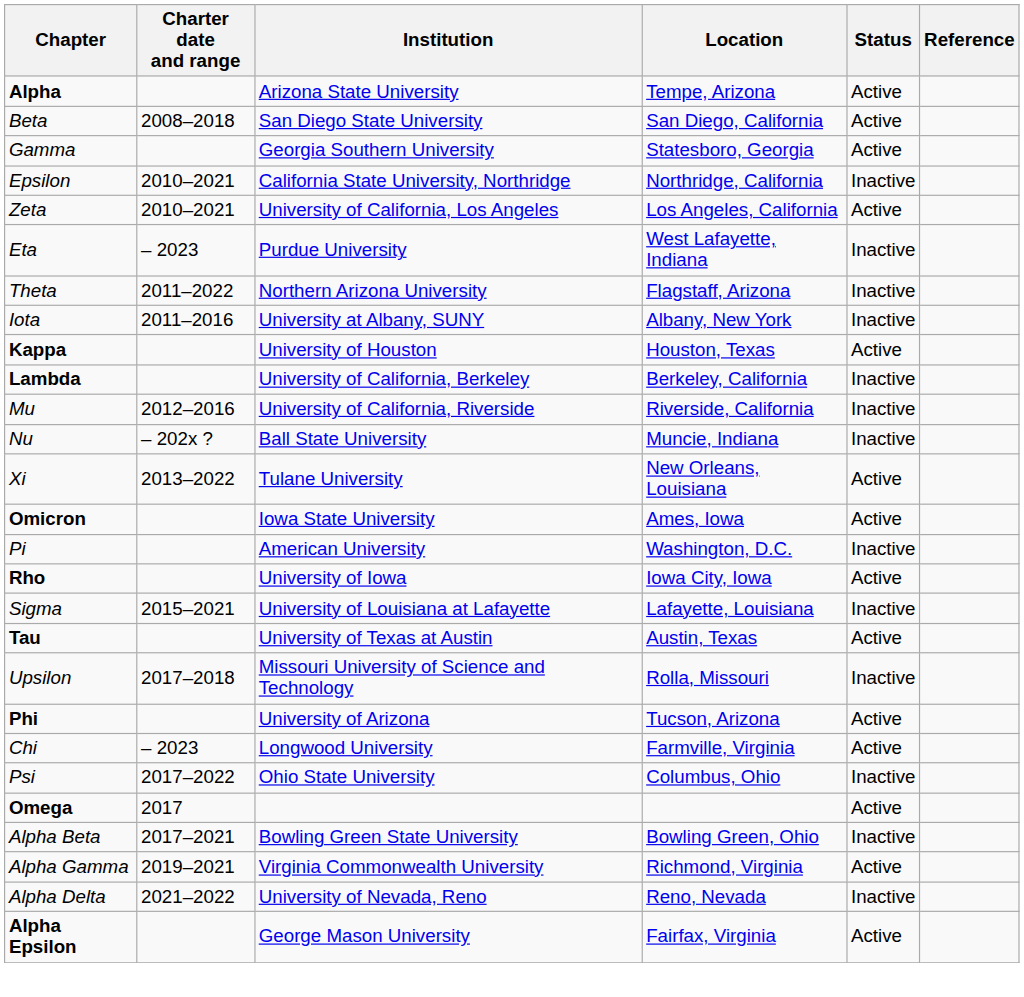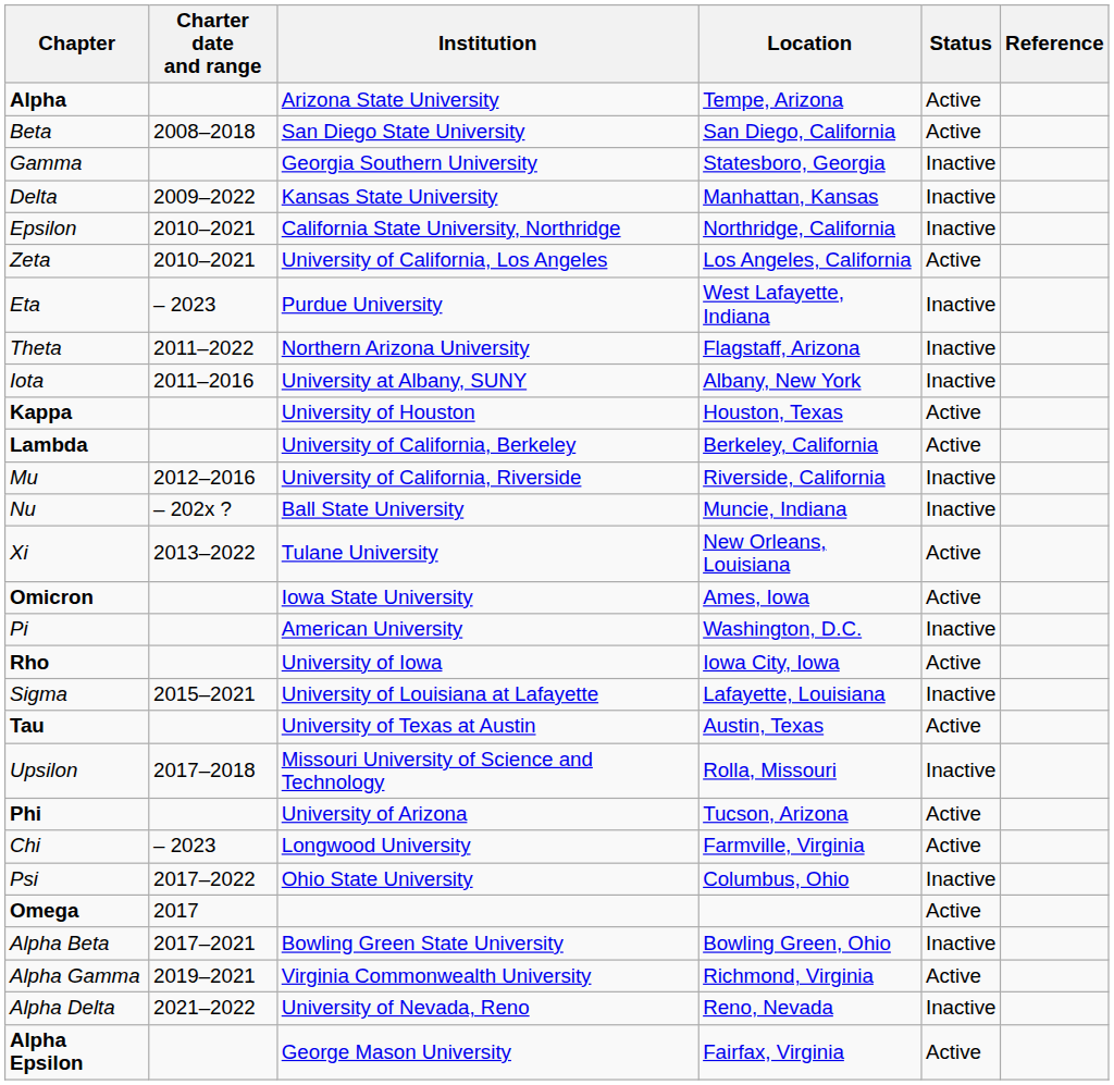 <table class="wikitable sortable">
 <tr>
 <th>Chapter</th>
 <th>Charter date<br>and range</th>
 <th>Institution</th>
 <th>Location</th>
 <th>Status</th>
 <th>Reference</th>
 </tr>
 <tr>
 <td><strong>Alpha</strong></td>
 <td></td>
 <td><a href='#'>Arizona State University</a></td>
 <td><a href='#'>Tempe, Arizona</a></td>
 <td>Active</td>
 <td></td>
 </tr>
 <tr>
 <td><em>Beta</em></td>
 <td>2008–2018</td>
 <td><a href='#'>San Diego State University</a></td>
 <td><a href='#'>San Diego, California</a></td>
 <td>Active</td>
 <td></td>
 </tr>
 <tr>
 <td><em>Gamma</em></td>
 <td></td>
 <td><a href='#'>Georgia Southern University</a></td>
 <td><a href='#'>Statesboro, Georgia</a></td>
-<td>Active</td>
+<td>Inactive</td>
+<td></td>
+</tr>
+<tr>
+<td><em>Delta</em></td>
+<td>2009–2022</td>
+<td><a href='#'>Kansas State University</a></td>
+<td><a href='#'>Manhattan, Kansas</a></td>
+<td>Inactive</td>
 <td></td>
 </tr>
 <tr>
 <td><em>Epsilon</em></td>
 <td>2010–2021</td>
 <td><a href='#'>California State University, Northridge</a></td>
 <td><a href='#'>Northridge, California</a></td>
 <td>Inactive</td>
 <td></td>
 </tr>
 <tr>
 <td><em>Zeta</em></td>
 <td>2010–2021</td>
 <td><a href='#'>University of California, Los Angeles</a></td>
 <td><a href='#'>Los Angeles, California</a></td>
 <td>Active</td>
 <td></td>
 </tr>
 <tr>
 <td><em>Eta</em></td>
 <td> – 2023</td>
 <td><a href='#'>Purdue University</a></td>
 <td><a href='#'>West Lafayette, Indiana</a></td>
 <td>Inactive</td>
 <td></td>
 </tr>
 <tr>
 <td><em>Theta</em></td>
 <td>2011–2022</td>
 <td><a href='#'>Northern Arizona University</a></td>
 <td><a href='#'>Flagstaff, Arizona</a></td>
 <td>Inactive</td>
 <td></td>
 </tr>
 <tr>
 <td><em>Iota</em></td>
 <td>2011–2016</td>
 <td><a href='#'>University at Albany, SUNY</a></td>
 <td><a href='#'>Albany, New York</a></td>
 <td>Inactive</td>
 <td></td>
 </tr>
 <tr>
 <td><strong>Kappa</strong></td>
 <td></td>
 <td><a href='#'>University of Houston</a></td>
 <td><a href='#'>Houston, Texas</a></td>
 <td>Active</td>
 <td></td>
 </tr>
 <tr>
 <td><strong>Lambda</strong></td>
 <td></td>
 <td><a href='#'>University of California, Berkeley</a></td>
 <td><a href='#'>Berkeley, California</a></td>
-<td>Inactive</td>
+<td>Active</td>
 <td></td>
 </tr>
 <tr>
 <td><em>Mu</em></td>
 <td>2012–2016</td>
 <td><a href='#'>University of California, Riverside</a></td>
 <td><a href='#'>Riverside, California</a></td>
 <td>Inactive</td>
 <td></td>
 </tr>
 <tr>
 <td><em>Nu</em></td>
 <td> – 202x ?</td>
 <td><a href='#'>Ball State University</a></td>
 <td><a href='#'>Muncie, Indiana</a></td>
 <td>Inactive</td>
 <td></td>
 </tr>
 <tr>
 <td><em>Xi</em></td>
 <td>2013–2022</td>
 <td><a href='#'>Tulane University</a></td>
 <td><a href='#'>New Orleans, Louisiana</a></td>
 <td>Active</td>
 <td></td>
 </tr>
 <tr>
 <td><strong>Omicron</strong></td>
 <td></td>
 <td><a href='#'>Iowa State University</a></td>
 <td><a href='#'>Ames, Iowa</a></td>
 <td>Active</td>
 <td></td>
 </tr>
 <tr>
 <td><em>Pi</em></td>
 <td></td>
 <td><a href='#'>American University</a></td>
 <td><a href='#'>Washington, D.C.</a></td>
 <td>Inactive</td>
 <td></td>
 </tr>
 <tr>
 <td><strong>Rho</strong></td>
 <td></td>
 <td><a href='#'>University of Iowa</a></td>
 <td><a href='#'>Iowa City, Iowa</a></td>
 <td>Active</td>
 <td></td>
 </tr>
 <tr>
 <td><em>Sigma</em></td>
 <td>2015–2021</td>
 <td><a href='#'>University of Louisiana at Lafayette</a></td>
 <td><a href='#'>Lafayette, Louisiana</a></td>
 <td>Inactive</td>
 <td></td>
 </tr>
 <tr>
 <td><strong>Tau</strong></td>
 <td></td>
 <td><a href='#'>University of Texas at Austin</a></td>
 <td><a href='#'>Austin, Texas</a></td>
 <td>Active</td>
 <td></td>
 </tr>
 <tr>
 <td><em>Upsilon</em></td>
 <td>2017–2018</td>
 <td><a href='#'>Missouri University of Science and Technology</a></td>
 <td><a href='#'>Rolla, Missouri</a></td>
 <td>Inactive</td>
 <td></td>
 </tr>
 <tr>
 <td><strong>Phi</strong></td>
 <td></td>
 <td><a href='#'>University of Arizona</a></td>
 <td><a href='#'>Tucson, Arizona</a></td>
 <td>Active</td>
 <td></td>
 </tr>
 <tr>
 <td><em>Chi</em></td>
 <td> – 2023</td>
 <td><a href='#'>Longwood University</a></td>
 <td><a href='#'>Farmville, Virginia</a></td>
 <td>Active</td>
 <td></td>
 </tr>
 <tr>
 <td><em>Psi</em></td>
 <td>2017–2022</td>
 <td><a href='#'>Ohio State University</a></td>
 <td><a href='#'>Columbus, Ohio</a></td>
 <td>Inactive</td>
 <td></td>
 </tr>
 <tr>
 <td><strong>Omega</strong></td>
 <td>2017</td>
 <td></td>
 <td></td>
 <td>Active</td>
 <td></td>
 </tr>
 <tr>
 <td><em>Alpha Beta</em></td>
 <td>2017–2021</td>
 <td><a href='#'>Bowling Green State University</a></td>
 <td><a href='#'>Bowling Green, Ohio</a></td>
 <td>Inactive</td>
 <td></td>
 </tr>
 <tr>
 <td><em>Alpha Gamma</em></td>
 <td>2019–2021</td>
 <td><a href='#'>Virginia Commonwealth University</a></td>
 <td><a href='#'>Richmond, Virginia</a></td>
 <td>Active</td>
 <td></td>
 </tr>
 <tr>
 <td><em>Alpha Delta</em></td>
 <td>2021–2022</td>
 <td><a href='#'>University of Nevada, Reno</a></td>
 <td><a href='#'>Reno, Nevada</a></td>
 <td>Inactive</td>
 <td></td>
 </tr>
 <tr>
 <td><strong>Alpha Epsilon</strong></td>
 <td></td>
 <td><a href='#'>George Mason University</a></td>
 <td><a href='#'>Fairfax, Virginia</a></td>
 <td>Active</td>
 <td></td>
 </tr>
 </table>
